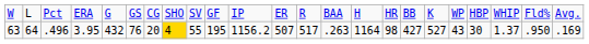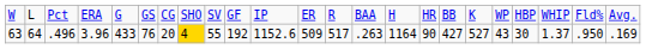 <table class="wikitable">
 <tr>
 <td><a href='#'>W</a></td>
 <td>L</td>
 <td><a href='#'>Pct</a></td>
 <td><a href='#'>ERA</a></td>
 <td><a href='#'>G</a></td>
 <td><a href='#'>GS</a></td>
 <td><a href='#'>CG</a></td>
 <td><a href='#'>SHO</a></td>
 <td><a href='#'>SV</a></td>
 <td><a href='#'>GF</a></td>
 <td><a href='#'>IP</a></td>
 <td><a href='#'>ER</a></td>
 <td><a href='#'>R</a></td>
 <td><a href='#'>BAA</a></td>
 <td><a href='#'>H</a></td>
 <td><a href='#'>HR</a></td>
 <td><a href='#'>BB</a></td>
 <td><a href='#'>K</a></td>
 <td><a href='#'>WP</a></td>
 <td><a href='#'>HBP</a></td>
 <td><a href='#'>WHIP</a></td>
 <td><a href='#'>Fld%</a></td>
 <td><a href='#'>Avg.</a></td>
 </tr>
 <tr>
 <td>63</td>
 <td>64</td>
 <td>.496</td>
-<td>3.95</td>
-<td>432</td>
+<td>3.96</td>
+<td>433</td>
 <td>76</td>
 <td>20</td>
 <td style="background: gold;">4</td>
 <td>55</td>
-<td>195</td>
-<td>1156.2</td>
-<td>507</td>
+<td>192</td>
+<td>1152.6</td>
+<td>509</td>
 <td>517</td>
 <td>.263</td>
 <td>1164</td>
-<td>98</td>
+<td>90</td>
 <td>427</td>
 <td>527</td>
 <td>43</td>
 <td>30</td>
 <td>1.37</td>
 <td>.950</td>
 <td>.169</td>
 </tr>
 </table>
